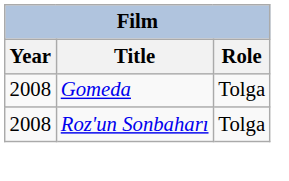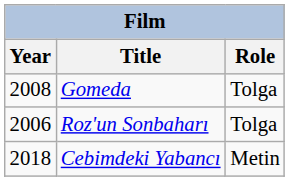 <table class="wikitable" style="font-size: 90%;">
 <tr>
 <th colspan="3" style="background: LightSteelBlue;">Film</th>
 </tr>
 <tr>
 <th>Year</th>
 <th>Title</th>
 <th>Role</th>
 </tr>
 <tr>
 <td>2008</td>
 <td><em><a href='#'>Gomeda</a></em></td>
 <td>Tolga</td>
 </tr>
 <tr>
-<td>2008</td>
+<td>2006</td>
 <td><em><a href='#'>Roz'un Sonbaharı</a></em></td>
 <td>Tolga</td>
 </tr>
+<tr>
+<td>2018</td>
+<td><em><a href='#'>Cebimdeki Yabancı</a></em></td>
+<td>Metin</td>
+</tr>
 </table>
